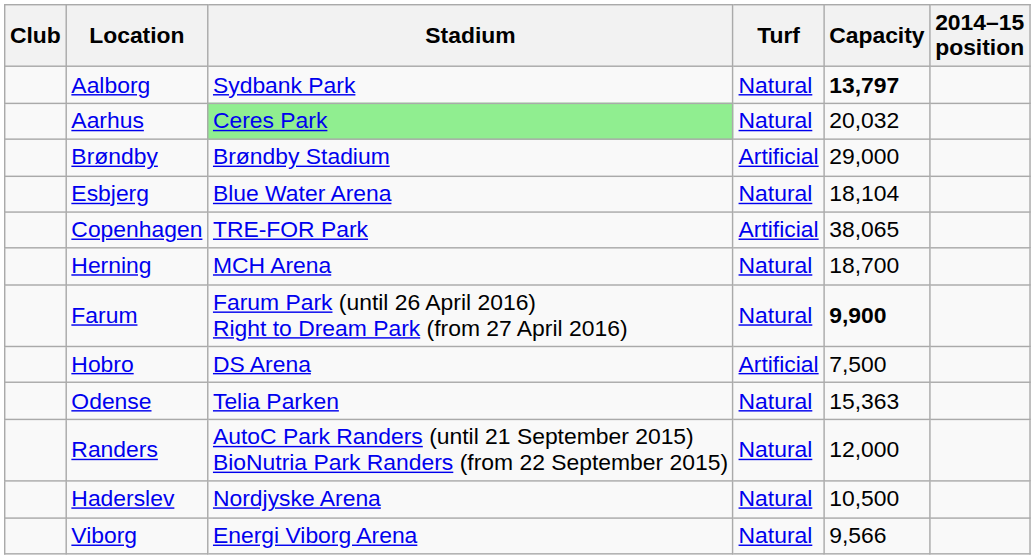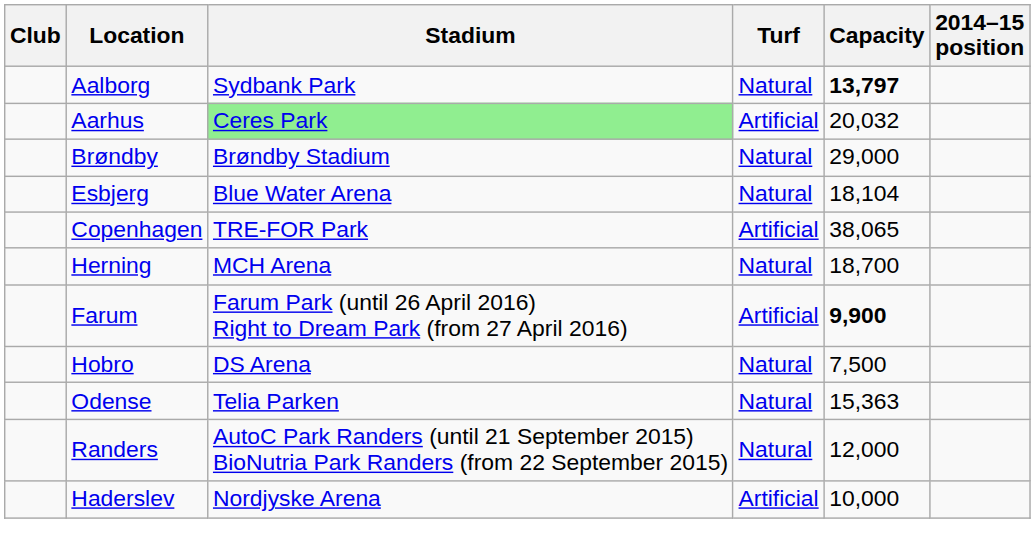 <table class="wikitable sortable">
 <tr>
 <th>Club</th>
 <th>Location</th>
 <th>Stadium</th>
 <th>Turf</th>
 <th>Capacity</th>
 <th>2014–15<br>position</th>
 </tr>
 <tr>
 <td></td>
 <td><a href='#'>Aalborg</a></td>
 <td><a href='#'>Sydbank Park</a></td>
 <td><a href='#'>Natural</a></td>
 <td><strong>13,797</strong></td>
 <td></td>
 </tr>
 <tr>
 <td></td>
 <td><a href='#'>Aarhus</a></td>
 <td style="background: lightgreen;"><a href='#'>Ceres Park</a></td>
-<td><a href='#'>Natural</a></td>
+<td><a href='#'>Artificial</a></td>
 <td>20,032</td>
 <td></td>
 </tr>
 <tr>
 <td></td>
 <td><a href='#'>Brøndby</a></td>
 <td><a href='#'>Brøndby Stadium</a></td>
-<td><a href='#'>Artificial</a></td>
+<td><a href='#'>Natural</a></td>
 <td>29,000</td>
 <td></td>
 </tr>
 <tr>
 <td></td>
 <td><a href='#'>Esbjerg</a></td>
 <td><a href='#'>Blue Water Arena</a></td>
 <td><a href='#'>Natural</a></td>
 <td>18,104</td>
 <td></td>
 </tr>
 <tr>
 <td></td>
 <td><a href='#'>Copenhagen</a></td>
 <td><a href='#'>TRE-FOR Park</a></td>
 <td><a href='#'>Artificial</a></td>
 <td>38,065</td>
 <td></td>
 </tr>
 <tr>
 <td></td>
 <td><a href='#'>Herning</a></td>
 <td><a href='#'>MCH Arena</a></td>
 <td><a href='#'>Natural</a></td>
 <td>18,700</td>
 <td></td>
 </tr>
 <tr>
 <td></td>
 <td><a href='#'>Farum</a></td>
 <td><a href='#'>Farum Park</a> (until 26 April 2016)<br><a href='#'>Right to Dream Park</a> (from 27 April 2016)</td>
-<td><a href='#'>Natural</a></td>
+<td><a href='#'>Artificial</a></td>
 <td><strong>9,900</strong></td>
 <td></td>
 </tr>
 <tr>
 <td></td>
 <td><a href='#'>Hobro</a></td>
 <td><a href='#'>DS Arena</a></td>
-<td><a href='#'>Artificial</a></td>
+<td><a href='#'>Natural</a></td>
 <td>7,500</td>
 <td></td>
 </tr>
 <tr>
 <td></td>
 <td><a href='#'>Odense</a></td>
 <td><a href='#'>Telia Parken</a></td>
 <td><a href='#'>Natural</a></td>
 <td>15,363</td>
 <td></td>
 </tr>
 <tr>
 <td></td>
 <td><a href='#'>Randers</a></td>
 <td><a href='#'>AutoC Park Randers</a> (until 21 September 2015)<br><a href='#'>BioNutria Park Randers</a> (from 22 September 2015)</td>
 <td><a href='#'>Natural</a></td>
 <td>12,000</td>
 <td></td>
 </tr>
 <tr>
 <td></td>
 <td><a href='#'>Haderslev</a></td>
 <td><a href='#'>Nordjyske Arena</a></td>
-<td><a href='#'>Natural</a></td>
-<td>10,500</td>
-<td></td>
-</tr>
-<tr>
-<td></td>
-<td><a href='#'>Viborg</a></td>
-<td><a href='#'>Energi Viborg Arena</a></td>
-<td><a href='#'>Natural</a></td>
-<td>9,566</td>
+<td><a href='#'>Artificial</a></td>
+<td>10,000</td>
 <td></td>
 </tr>
 </table>
